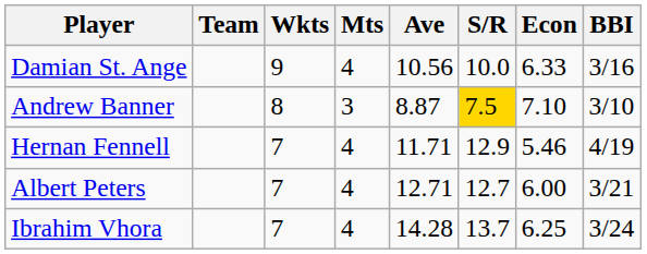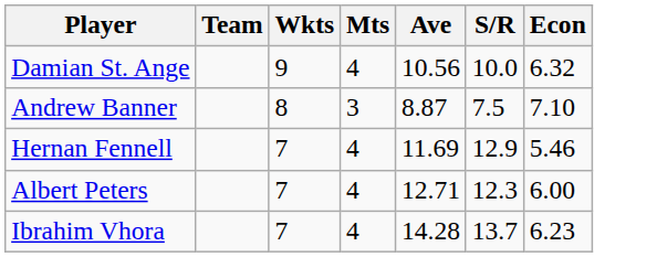 <table class="wikitable">
 <tr>
 <th>Player</th>
 <th>Team</th>
 <th>Wkts</th>
 <th>Mts</th>
 <th>Ave</th>
 <th>S/R</th>
 <th>Econ</th>
-<th>BBI</th>
 </tr>
 <tr>
 <td><a href='#'>Damian St. Ange</a></td>
 <td></td>
 <td>9</td>
 <td>4</td>
 <td>10.56</td>
 <td>10.0</td>
-<td>6.33</td>
-<td>3/16</td>
+<td>6.32</td>
 </tr>
 <tr>
 <td><a href='#'>Andrew Banner</a></td>
 <td></td>
 <td>8</td>
 <td>3</td>
 <td>8.87</td>
-<td style="background: gold;">7.5</td>
+<td>7.5</td>
 <td>7.10</td>
-<td>3/10</td>
 </tr>
 <tr>
 <td><a href='#'>Hernan Fennell</a></td>
 <td></td>
 <td>7</td>
 <td>4</td>
-<td>11.71</td>
+<td>11.69</td>
 <td>12.9</td>
 <td>5.46</td>
-<td>4/19</td>
 </tr>
 <tr>
 <td><a href='#'>Albert Peters</a></td>
 <td></td>
 <td>7</td>
 <td>4</td>
 <td>12.71</td>
-<td>12.7</td>
+<td>12.3</td>
 <td>6.00</td>
-<td>3/21</td>
 </tr>
 <tr>
 <td><a href='#'>Ibrahim Vhora</a></td>
 <td></td>
 <td>7</td>
 <td>4</td>
 <td>14.28</td>
 <td>13.7</td>
-<td>6.25</td>
-<td>3/24</td>
+<td>6.23</td>
 </tr>
 </table>
